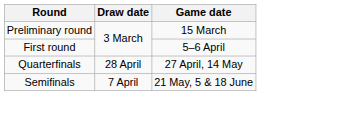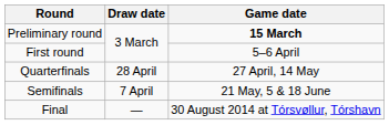 <table class="wikitable" style="text-align:center">
 <tr>
 <th>Round</th>
 <th>Draw date</th>
 <th>Game date</th>
 </tr>
 <tr>
 <td>Preliminary round</td>
 <td rowspan=2>3 March</td>
-<td>15 March</td>
+<td><strong>15 March</strong></td>
 </tr>
 <tr>
 <td>First round</td>
 <td>5–6 April</td>
 </tr>
 <tr>
 <td>Quarterfinals</td>
 <td>28 April</td>
 <td>27 April, 14 May</td>
 </tr>
 <tr>
 <td>Semifinals</td>
 <td>7 April</td>
 <td>21 May, 5 & 18 June</td>
 </tr>
+<tr>
+<td>Final</td>
+<td>—</td>
+<td>30 August 2014 at <a href='#'>Tórsvøllur</a>, <a href='#'>Tórshavn</a></td>
+</tr>
 </table>
